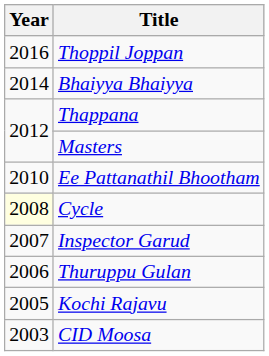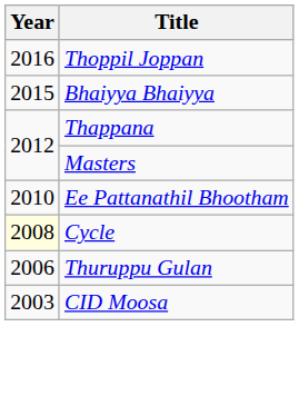 <table class="wikitable sortable">
 <tr style="background:#ccc; text-align:center;">
 <th>Year</th>
 <th>Title</th>
 </tr>
 <tr>
 <td>2016</td>
 <td><em><a href='#'>Thoppil Joppan</a></em></td>
 </tr>
 <tr>
-<td>2014</td>
+<td>2015</td>
 <td><em><a href='#'>Bhaiyya Bhaiyya</a></em></td>
 </tr>
 <tr>
 <td rowspan=2>2012</td>
 <td><em><a href='#'>Thappana</a></em></td>
 </tr>
 <tr>
 <td><em><a href='#'>Masters</a></em></td>
 </tr>
 <tr>
 <td>2010</td>
 <td><em><a href='#'>Ee Pattanathil Bhootham</a></em></td>
 </tr>
 <tr>
 <td style="background: lightyellow;">2008</td>
 <td><em><a href='#'>Cycle</a> </em></td>
 </tr>
 <tr>
-<td>2007</td>
-<td><em><a href='#'>Inspector Garud</a></em></td>
-</tr>
-<tr>
 <td>2006</td>
 <td><em><a href='#'>Thuruppu Gulan</a></em></td>
-</tr>
-<tr>
-<td>2005</td>
-<td><em><a href='#'>Kochi Rajavu</a> </em></td>
 </tr>
 <tr>
 <td>2003</td>
 <td><em><a href='#'>CID Moosa</a> </em></td>
 </tr>
 </table>
